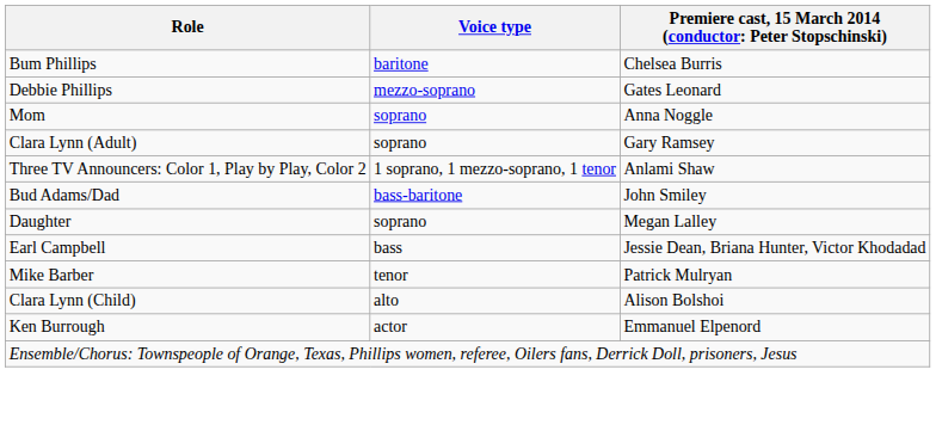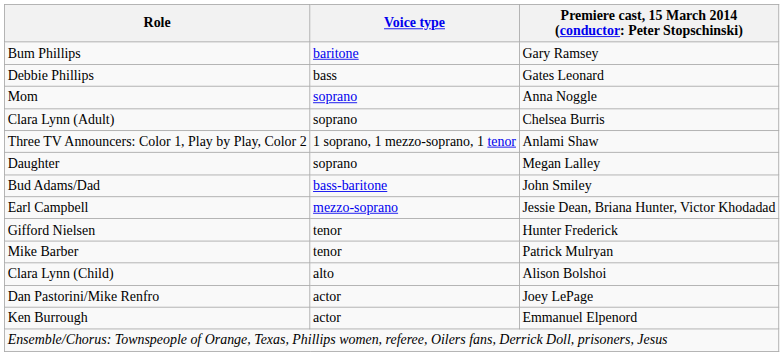 <table class="wikitable">
 <tr>
 <th>Role</th>
 <th><a href='#'>Voice type</a></th>
 <th>Premiere cast, 15 March 2014 <br>(<a href='#'>conductor</a>: Peter Stopschinski)</th>
 </tr>
 <tr>
 <td>Bum Phillips</td>
 <td><a href='#'>baritone</a></td>
-<td>Chelsea Burris</td>
+<td>Gary Ramsey</td>
 </tr>
 <tr>
 <td>Debbie Phillips</td>
-<td><a href='#'>mezzo-soprano</a></td>
+<td>bass</td>
 <td>Gates Leonard</td>
 </tr>
 <tr>
 <td>Mom</td>
 <td><a href='#'>soprano</a></td>
 <td>Anna Noggle</td>
 </tr>
 <tr>
 <td>Clara Lynn (Adult)</td>
 <td>soprano</td>
-<td>Gary Ramsey</td>
+<td>Chelsea Burris</td>
 </tr>
 <tr>
 <td>Three TV Announcers: Color 1, Play by Play, Color 2</td>
 <td>1 soprano, 1 mezzo-soprano, 1 <a href='#'>tenor</a></td>
 <td>Anlami Shaw</td>
 </tr>
 <tr>
+<td>Daughter</td>
+<td>soprano</td>
+<td>Megan Lalley</td>
+</tr>
+<tr>
 <td>Bud Adams/Dad</td>
 <td><a href='#'>bass-baritone</a></td>
 <td>John Smiley</td>
 </tr>
 <tr>
-<td>Daughter</td>
-<td>soprano</td>
-<td>Megan Lalley</td>
+<td>Earl Campbell</td>
+<td><a href='#'>mezzo-soprano</a></td>
+<td>Jessie Dean, Briana Hunter, Victor Khodadad</td>
 </tr>
 <tr>
-<td>Earl Campbell</td>
-<td>bass</td>
-<td>Jessie Dean, Briana Hunter, Victor Khodadad</td>
+<td>Gifford Nielsen</td>
+<td>tenor</td>
+<td>Hunter Frederick</td>
 </tr>
 <tr>
 <td>Mike Barber</td>
 <td>tenor</td>
 <td>Patrick Mulryan</td>
 </tr>
 <tr>
 <td>Clara Lynn (Child)</td>
 <td>alto</td>
 <td>Alison Bolshoi</td>
 </tr>
 <tr>
+<td>Dan Pastorini/Mike Renfro</td>
+<td>actor</td>
+<td>Joey LePage</td>
+</tr>
+<tr>
 <td>Ken Burrough</td>
 <td>actor</td>
 <td>Emmanuel Elpenord</td>
 </tr>
 <tr>
 <td colspan="3"><em>Ensemble/Chorus: Townspeople of Orange, Texas, Phillips women, referee, Oilers fans, Derrick Doll, prisoners, Jesus</em></td>
 </tr>
 </table>
